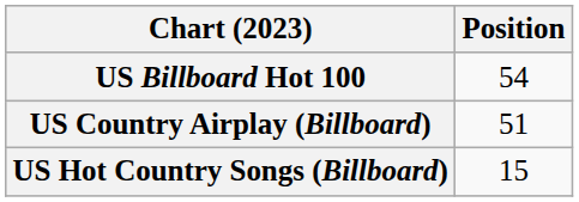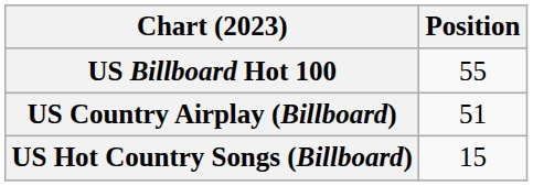 <table class="wikitable sortable plainrowheaders" style="text-align:center">
 <tr>
 <th scope="col">Chart (2023)</th>
 <th scope="col">Position</th>
 </tr>
 <tr>
 <th scope="row">US <em>Billboard</em> Hot 100</th>
-<td>54</td>
+<td>55</td>
 </tr>
 <tr>
 <th scope="row">US Country Airplay (<em>Billboard</em>)</th>
 <td>51</td>
 </tr>
 <tr>
 <th scope="row">US Hot Country Songs (<em>Billboard</em>)</th>
 <td>15</td>
 </tr>
 </table>
